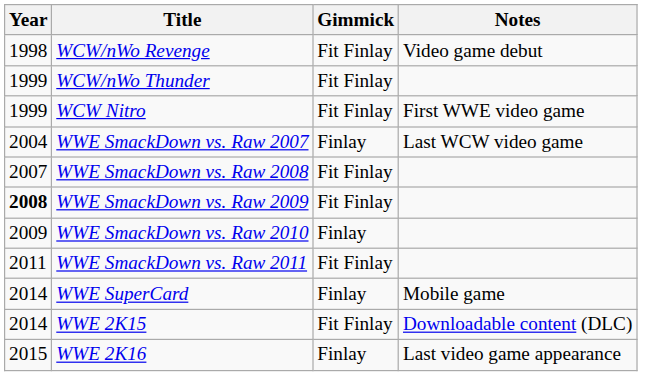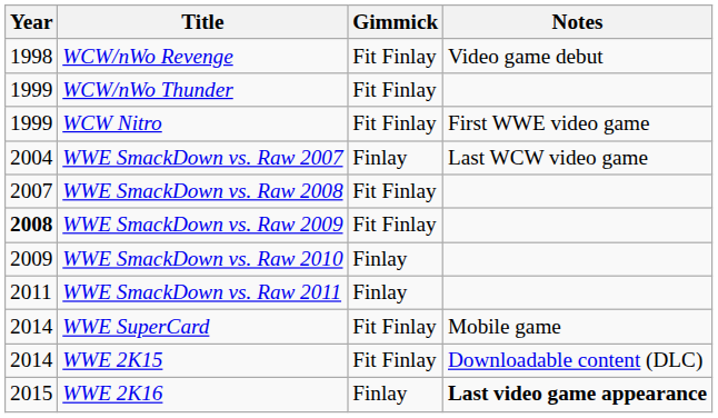 <table class="wikitable sortable">
 <tr>
 <th>Year</th>
 <th>Title</th>
 <th>Gimmick</th>
 <th>Notes</th>
 </tr>
 <tr>
 <td>1998</td>
 <td><em><a href='#'>WCW/nWo Revenge</a></em></td>
 <td>Fit Finlay</td>
 <td>Video game debut</td>
 </tr>
 <tr>
 <td>1999</td>
 <td><em><a href='#'>WCW/nWo Thunder</a></em></td>
 <td>Fit Finlay</td>
 <td></td>
 </tr>
 <tr>
 <td>1999</td>
 <td><em> <a href='#'>WCW Nitro</a></em></td>
 <td>Fit Finlay</td>
 <td>First WWE video game</td>
 </tr>
 <tr>
 <td>2004</td>
 <td><em><a href='#'>WWE SmackDown vs. Raw 2007</a></em></td>
 <td>Finlay</td>
 <td>Last WCW video game</td>
 </tr>
 <tr>
 <td>2007</td>
 <td><em><a href='#'>WWE SmackDown vs. Raw 2008</a></em></td>
 <td>Fit Finlay</td>
 <td></td>
 </tr>
 <tr>
 <td><strong>2008</strong></td>
 <td><em><a href='#'>WWE SmackDown vs. Raw 2009</a></em></td>
 <td>Fit Finlay</td>
 <td></td>
 </tr>
 <tr>
 <td>2009</td>
 <td><em><a href='#'>WWE SmackDown vs. Raw 2010</a></em></td>
 <td>Finlay</td>
 <td></td>
 </tr>
 <tr>
 <td>2011</td>
 <td><em><a href='#'>WWE SmackDown vs. Raw 2011</a></em></td>
-<td>Fit Finlay</td>
+<td>Finlay</td>
 <td></td>
 </tr>
 <tr>
 <td>2014</td>
 <td><em><a href='#'>WWE SuperCard</a></em></td>
-<td>Finlay</td>
+<td>Fit Finlay</td>
 <td>Mobile game</td>
 </tr>
 <tr>
 <td>2014</td>
 <td><em><a href='#'>WWE 2K15</a></em></td>
 <td>Fit Finlay</td>
 <td><a href='#'>Downloadable content</a> (DLC)</td>
 </tr>
 <tr>
 <td>2015</td>
 <td><em><a href='#'>WWE 2K16</a></em></td>
 <td>Finlay</td>
-<td>Last video game appearance</td>
+<td><strong>Last video game appearance</strong></td>
 </tr>
 </table>
